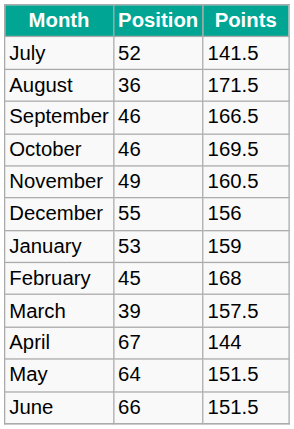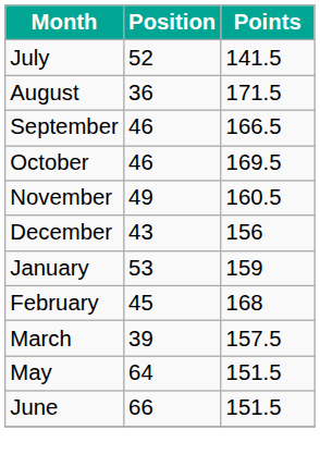 <table class="wikitable">
 <tr>
 <th width=60 style="background: #00A693;color:white">Month</th>
 <th width=60 style="background: #00A693;color:white">Position</th>
 <th width=60 style="background: #00A693;color:white">Points</th>
 </tr>
 <tr>
 <td>July</td>
 <td>52</td>
 <td>141.5</td>
 </tr>
 <tr>
 <td>August</td>
 <td>36</td>
 <td>171.5</td>
 </tr>
 <tr>
 <td>September</td>
 <td>46</td>
 <td>166.5</td>
 </tr>
 <tr>
 <td>October</td>
 <td>46</td>
 <td>169.5</td>
 </tr>
 <tr>
 <td>November</td>
 <td>49</td>
 <td>160.5</td>
 </tr>
 <tr>
 <td>December</td>
-<td>55</td>
+<td>43</td>
 <td>156</td>
 </tr>
 <tr>
 <td>January</td>
 <td>53</td>
 <td>159</td>
 </tr>
 <tr>
 <td>February</td>
 <td>45</td>
 <td>168</td>
 </tr>
 <tr>
 <td>March</td>
 <td>39</td>
 <td>157.5</td>
 </tr>
 <tr>
-<td>April</td>
-<td>67</td>
-<td>144</td>
-</tr>
-<tr>
 <td>May</td>
 <td>64</td>
 <td>151.5</td>
 </tr>
 <tr>
 <td>June</td>
 <td>66</td>
 <td>151.5</td>
 </tr>
 <tr>
 </tr>
 </table>
